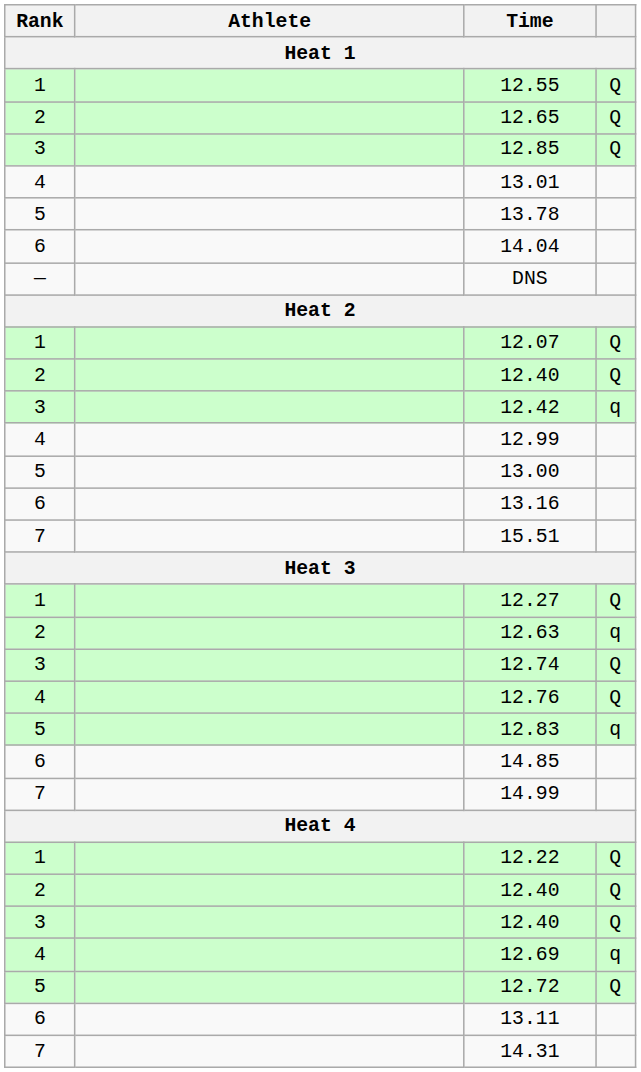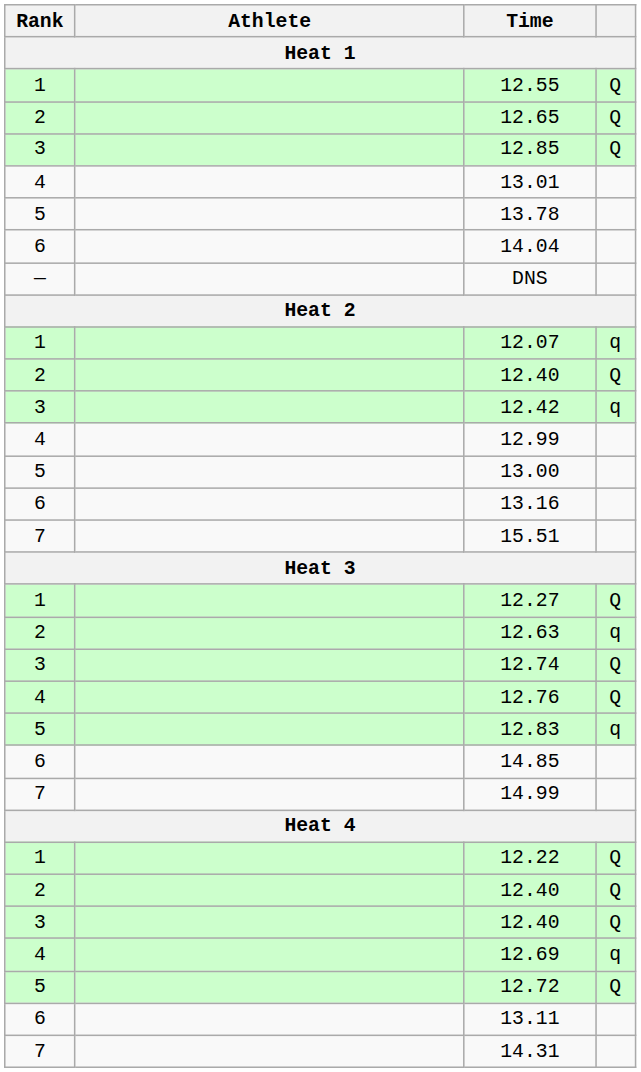 <table class=wikitable style="text-align:center">
 <tr>
 <th width=40>Rank</th>
 <th width=250>Athlete</th>
 <th width=80>Time</th>
 <th width=20></th>
 </tr>
 <tr>
 <th colspan=4>Heat 1</th>
 </tr>
 <tr bgcolor="ccffcc">
 <td>1</td>
 <td align=left></td>
 <td>12.55</td>
 <td>Q</td>
 </tr>
 <tr bgcolor="ccffcc">
 <td>2</td>
 <td align=left></td>
 <td>12.65</td>
 <td>Q</td>
 </tr>
 <tr bgcolor="ccffcc">
 <td>3</td>
 <td align=left></td>
 <td>12.85</td>
 <td>Q</td>
 </tr>
 <tr>
 <td>4</td>
 <td align=left></td>
 <td>13.01</td>
 <td></td>
 </tr>
 <tr>
 <td>5</td>
 <td align=left></td>
 <td>13.78</td>
 <td></td>
 </tr>
 <tr>
 <td>6</td>
 <td align=left></td>
 <td>14.04</td>
 <td></td>
 </tr>
 <tr>
 <td>—</td>
 <td align=left></td>
 <td>DNS</td>
 <td></td>
 </tr>
 <tr>
 <th colspan=4>Heat 2</th>
 </tr>
 <tr bgcolor="ccffcc">
 <td>1</td>
 <td align=left></td>
 <td>12.07</td>
-<td>Q</td>
+<td>q</td>
 </tr>
 <tr bgcolor="ccffcc">
 <td>2</td>
 <td align=left></td>
 <td>12.40</td>
 <td>Q</td>
 </tr>
 <tr bgcolor="ccffcc">
 <td>3</td>
 <td align=left></td>
 <td>12.42</td>
 <td>q</td>
 </tr>
 <tr>
 <td>4</td>
 <td align=left></td>
 <td>12.99</td>
 <td></td>
 </tr>
 <tr>
 <td>5</td>
 <td align=left></td>
 <td>13.00</td>
 <td></td>
 </tr>
 <tr>
 <td>6</td>
 <td align=left></td>
 <td>13.16</td>
 <td></td>
 </tr>
 <tr>
 <td>7</td>
 <td align=left></td>
 <td>15.51</td>
 <td></td>
 </tr>
 <tr>
 <th colspan=4>Heat 3</th>
 </tr>
 <tr bgcolor="ccffcc">
 <td>1</td>
 <td align=left></td>
 <td>12.27</td>
 <td>Q</td>
 </tr>
 <tr bgcolor="ccffcc">
 <td>2</td>
 <td align=left></td>
 <td>12.63</td>
 <td>q</td>
 </tr>
 <tr bgcolor="ccffcc">
 <td>3</td>
 <td align=left></td>
 <td>12.74</td>
 <td>Q</td>
 </tr>
 <tr bgcolor="ccffcc">
 <td>4</td>
 <td align=left></td>
 <td>12.76</td>
 <td>Q</td>
 </tr>
 <tr bgcolor="ccffcc">
 <td>5</td>
 <td align=left></td>
 <td>12.83</td>
 <td>q</td>
 </tr>
 <tr>
 <td>6</td>
 <td align=left></td>
 <td>14.85</td>
 <td></td>
 </tr>
 <tr>
 <td>7</td>
 <td align=left></td>
 <td>14.99</td>
 <td></td>
 </tr>
 <tr>
 <th colspan=4>Heat 4</th>
 </tr>
 <tr bgcolor="ccffcc">
 <td>1</td>
 <td align=left></td>
 <td>12.22</td>
 <td>Q</td>
 </tr>
 <tr bgcolor="ccffcc">
 <td>2</td>
 <td align=left></td>
 <td>12.40</td>
 <td>Q</td>
 </tr>
 <tr bgcolor="ccffcc">
 <td>3</td>
 <td align=left></td>
 <td>12.40</td>
 <td>Q</td>
 </tr>
 <tr bgcolor="ccffcc">
 <td>4</td>
 <td align=left></td>
 <td>12.69</td>
 <td>q</td>
 </tr>
 <tr bgcolor="ccffcc">
 <td>5</td>
 <td align=left></td>
 <td>12.72</td>
 <td>Q</td>
 </tr>
 <tr>
 <td>6</td>
 <td align=left></td>
 <td>13.11</td>
 <td></td>
 </tr>
 <tr>
 <td>7</td>
 <td align=left></td>
 <td>14.31</td>
 <td></td>
 </tr>
 </table>
